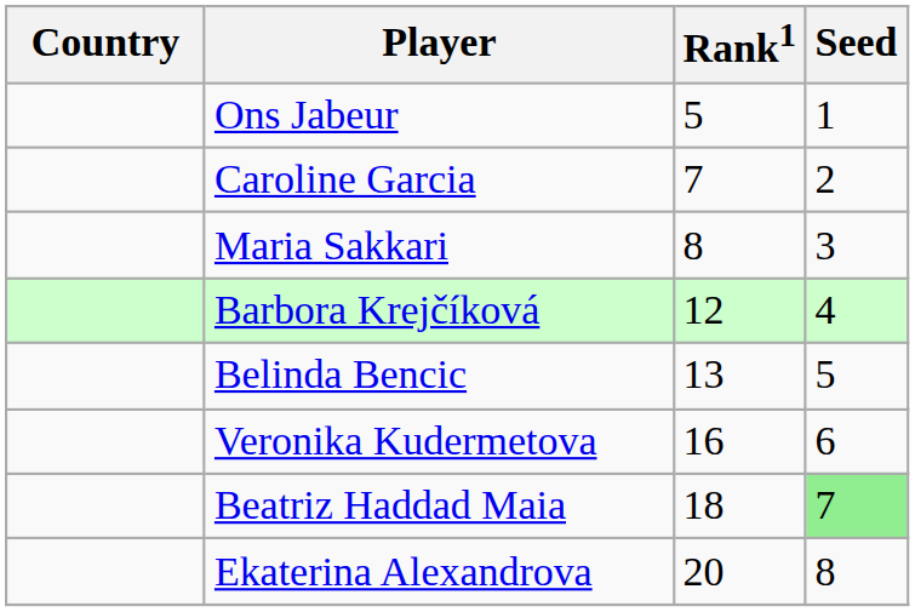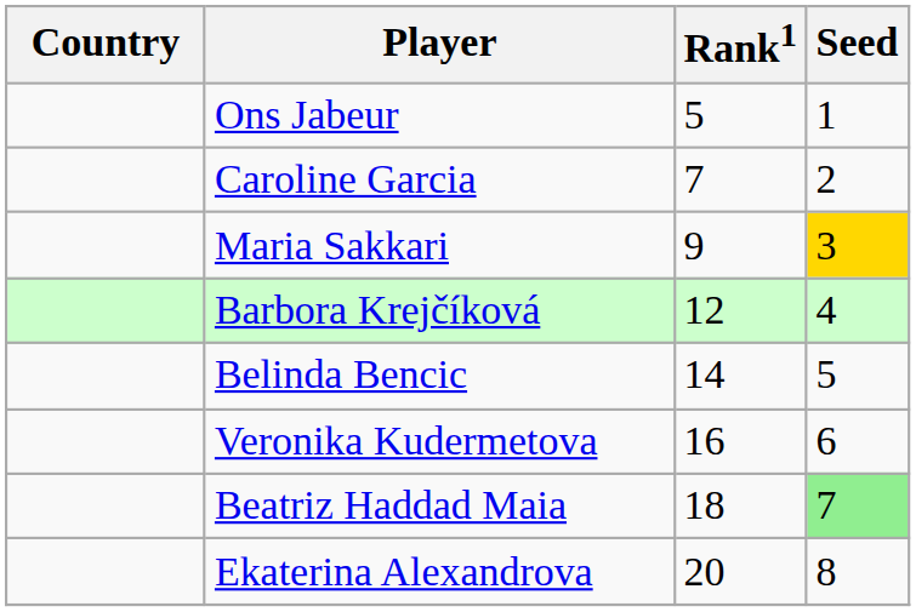 <table class="wikitable" border="1">
 <tr -bgcolor=#cfc>
 <th width="70">Country</th>
 <th width="175">Player</th>
 <th>Rank<sup>1</sup></th>
 <th>Seed</th>
 </tr>
 <tr>
 <td></td>
 <td><a href='#'>Ons Jabeur</a></td>
 <td>5</td>
 <td>1</td>
 </tr>
 <tr>
 <td></td>
 <td><a href='#'>Caroline Garcia</a></td>
 <td>7</td>
 <td>2</td>
 </tr>
 <tr>
 <td></td>
 <td><a href='#'>Maria Sakkari</a></td>
-<td>8</td>
-<td>3</td>
+<td>9</td>
+<td style="background: gold;">3</td>
 </tr>
 <tr style="background:#cfc;">
 <td></td>
 <td><a href='#'>Barbora Krejčíková</a></td>
 <td>12</td>
 <td>4</td>
 </tr>
 <tr>
 <td></td>
 <td><a href='#'>Belinda Bencic</a></td>
-<td>13</td>
+<td>14</td>
 <td>5</td>
 </tr>
 <tr>
 <td></td>
 <td><a href='#'>Veronika Kudermetova</a></td>
 <td>16</td>
 <td>6</td>
 </tr>
 <tr>
 <td></td>
 <td><a href='#'>Beatriz Haddad Maia</a></td>
 <td>18</td>
 <td style="background: lightgreen;">7</td>
 </tr>
 <tr>
 <td></td>
 <td><a href='#'>Ekaterina Alexandrova</a></td>
 <td>20</td>
 <td>8</td>
 </tr>
 <tr>
 </tr>
 </table>
